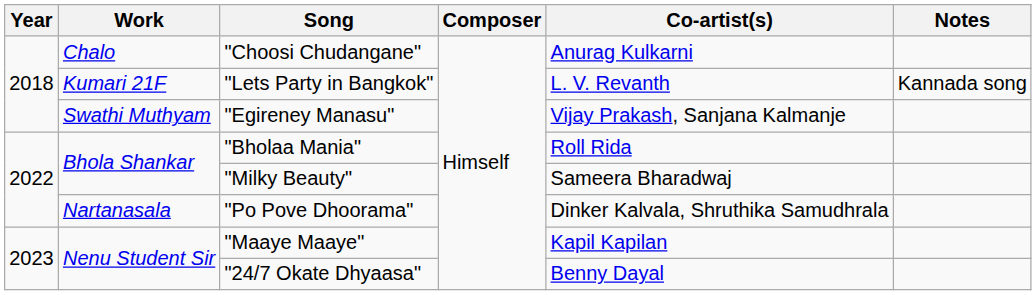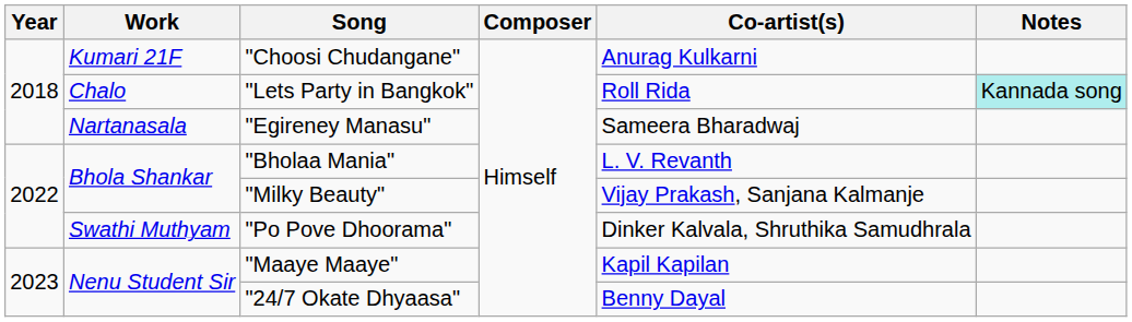 <table class="wikitable">
 <tr>
 <th>Year</th>
 <th>Work</th>
 <th>Song</th>
 <th>Composer</th>
 <th>Co-artist(s)</th>
 <th>Notes</th>
 </tr>
 <tr>
 <td rowspan="3">2018</td>
-<td><em><a href='#'>Chalo</a></em></td>
+<td><em><a href='#'>Kumari 21F</a></em></td>
 <td>"Choosi Chudangane"</td>
 <td rowspan="8">Himself</td>
 <td><a href='#'>Anurag Kulkarni</a></td>
 <td></td>
 </tr>
 <tr>
-<td><em><a href='#'>Kumari 21F</a></em></td>
+<td><em><a href='#'>Chalo</a></em></td>
 <td>"Lets Party in Bangkok"</td>
-<td><a href='#'>L. V. Revanth</a></td>
-<td>Kannada song</td>
+<td><a href='#'>Roll Rida</a></td>
+<td style="background: paleturquoise;">Kannada song</td>
 </tr>
 <tr>
-<td><a href='#'><em>Swathi Muthyam</em></a></td>
+<td><a href='#'><em>Nartanasala</em></a></td>
 <td>"Egireney Manasu"</td>
-<td><a href='#'>Vijay Prakash</a>, Sanjana Kalmanje</td>
+<td>Sameera Bharadwaj</td>
 <td></td>
 </tr>
 <tr>
 <td rowspan="3">2022</td>
 <td rowspan="2"><em><a href='#'>Bhola Shankar</a></em></td>
 <td>"Bholaa Mania"</td>
-<td><a href='#'>Roll Rida</a></td>
+<td><a href='#'>L. V. Revanth</a></td>
 <td></td>
 </tr>
 <tr>
 <td>"Milky Beauty"</td>
-<td>Sameera Bharadwaj</td>
+<td><a href='#'>Vijay Prakash</a>, Sanjana Kalmanje</td>
 <td></td>
 </tr>
 <tr>
-<td><a href='#'><em>Nartanasala</em></a></td>
+<td><a href='#'><em>Swathi Muthyam</em></a></td>
 <td>"Po Pove Dhoorama"</td>
 <td>Dinker Kalvala, Shruthika Samudhrala</td>
 <td></td>
 </tr>
 <tr>
 <td rowspan="2">2023</td>
 <td rowspan="2"><em><a href='#'>Nenu Student Sir</a></em></td>
 <td>"Maaye Maaye"</td>
 <td><a href='#'>Kapil Kapilan</a></td>
 <td></td>
 </tr>
 <tr>
 <td>"24/7 Okate Dhyaasa"</td>
 <td><a href='#'>Benny Dayal</a></td>
 <td></td>
 </tr>
 </table>
